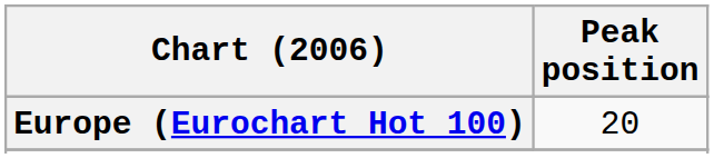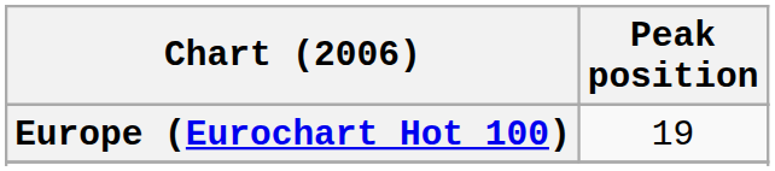 <table class="wikitable sortable plainrowheaders" style="text-align:center">
 <tr>
 <th>Chart (2006)</th>
 <th>Peak<br>position</th>
 </tr>
 <tr>
 </tr>
 <tr>
 </tr>
 <tr>
 </tr>
 <tr>
 <th scope="row">Europe (<a href='#'>Eurochart Hot 100</a>)<br></th>
-<td>20</td>
+<td>19</td>
 </tr>
 <tr>
 </tr>
 <tr>
 </tr>
 <tr>
 </tr>
 <tr>
 </tr>
 </table>
